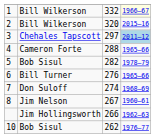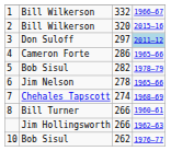 <table class="wikitable">
 <tr>
 </tr>
 <tr>
 <td>1</td>
 <td>Bill Wilkerson</td>
 <td>332</td>
-<td style="background: lightyellow; font-size:80%;"><a href='#'>1966–67</a></td>
+<td style="font-size:80%;"><a href='#'>1966–67</a></td>
 </tr>
 <tr>
 <td>2</td>
 <td>Bill Wilkerson</td>
 <td>320</td>
 <td style="font-size:80%;"><a href='#'>2015–16</a></td>
 </tr>
 <tr>
 <td>3</td>
-<td><a href='#'>Chehales Tapscott</a></td>
+<td>Don Suloff</td>
 <td>297</td>
 <td style="background: lightblue; font-size:80%;"><a href='#'>2011–12</a></td>
 </tr>
 <tr>
 <td>4</td>
 <td>Cameron Forte</td>
-<td>288</td>
+<td>286</td>
 <td style="font-size:80%;"><a href='#'>1965–66</a></td>
 </tr>
 <tr>
 <td>5</td>
 <td>Bob Sisul</td>
 <td>282</td>
 <td style="font-size:80%;"><a href='#'>1978–79</a></td>
 </tr>
 <tr>
 <td>6</td>
-<td>Bill Turner</td>
-<td>276</td>
+<td>Jim Nelson</td>
+<td>278</td>
 <td style="font-size:80%;"><a href='#'>1965–66</a></td>
 </tr>
 <tr>
 <td>7</td>
-<td>Don Suloff</td>
+<td><a href='#'>Chehales Tapscott</a></td>
 <td>274</td>
 <td style="font-size:80%;"><a href='#'>1968–69</a></td>
 </tr>
 <tr>
 <td>8</td>
-<td>Jim Nelson</td>
-<td>267</td>
+<td>Bill Turner</td>
+<td>266</td>
 <td style="font-size:80%;"><a href='#'>1960–61</a></td>
 </tr>
 <tr>
 <td></td>
 <td>Jim Hollingsworth</td>
 <td>266</td>
 <td style="font-size:80%;"><a href='#'>1962–63</a></td>
 </tr>
 <tr>
 <td>10</td>
 <td>Bob Sisul</td>
 <td>262</td>
 <td style="font-size:80%;"><a href='#'>1976–77</a></td>
 </tr>
 </table>
